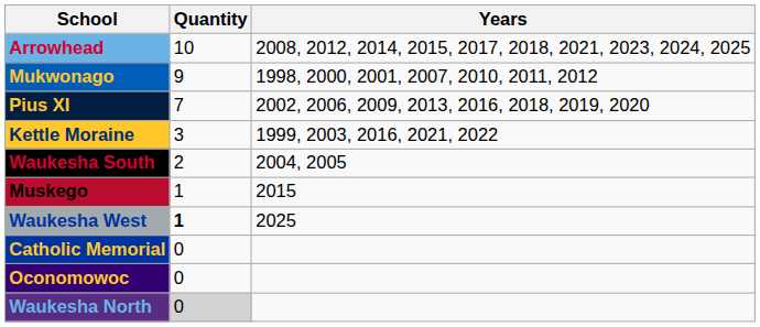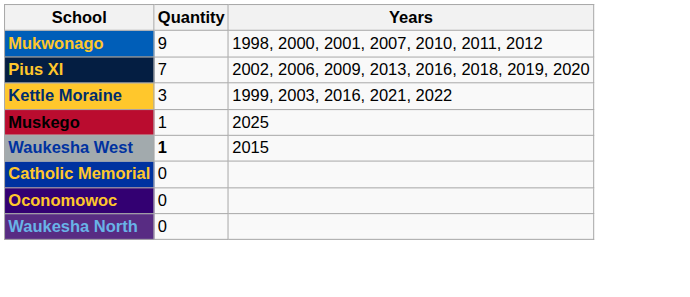 <table class="wikitable">
 <tr>
 <th>School</th>
 <th>Quantity</th>
 <th>Years</th>
-</tr>
-<tr>
-<td style="background: #69b3e7; color: #d50032"><strong>Arrowhead</strong></td>
-<td>10</td>
-<td>2008, 2012, 2014, 2015, 2017, 2018, 2021, 2023, 2024, 2025</td>
 </tr>
 <tr>
 <td style="background: #005eb8; color: #ffc72c"><strong>Mukwonago</strong></td>
 <td>9</td>
 <td>1998, 2000, 2001, 2007, 2010, 2011, 2012</td>
 </tr>
 <tr>
 <td style="background: #041e42; color: #ffc72c"><strong>Pius XI</strong></td>
 <td>7</td>
 <td>2002, 2006, 2009, 2013, 2016, 2018, 2019, 2020</td>
 </tr>
 <tr>
 <td style="background: #ffc72c; color: #002d6c"><strong>Kettle Moraine</strong></td>
 <td>3</td>
 <td>1999, 2003, 2016, 2021, 2022</td>
 </tr>
 <tr>
-<td style="background: black; color: #d50032"><strong>Waukesha South</strong></td>
-<td>2</td>
-<td>2004, 2005</td>
-</tr>
-<tr>
 <td style="background: #ba0c2f; color: black"><strong>Muskego</strong></td>
 <td>1</td>
-<td>2015</td>
+<td>2025</td>
 </tr>
 <tr>
 <td style="background: #a2aaad; color: #0032a0"><strong>Waukesha West</strong></td>
 <td><strong>1</strong></td>
-<td>2025</td>
+<td>2015</td>
 </tr>
 <tr>
 <td style="background: #0032a0; color: #ffc72c"><strong>Catholic Memorial</strong></td>
 <td>0</td>
 <td></td>
 </tr>
 <tr>
 <td style="background: #330072; color: #ffc72c"><strong>Oconomowoc</strong></td>
 <td>0</td>
 <td></td>
 </tr>
 <tr>
 <td style="background: #582c83; color: #69b3e7"><strong>Waukesha North</strong></td>
-<td style="background: lightgrey;">0</td>
+<td>0</td>
 <td></td>
 </tr>
 </table>
